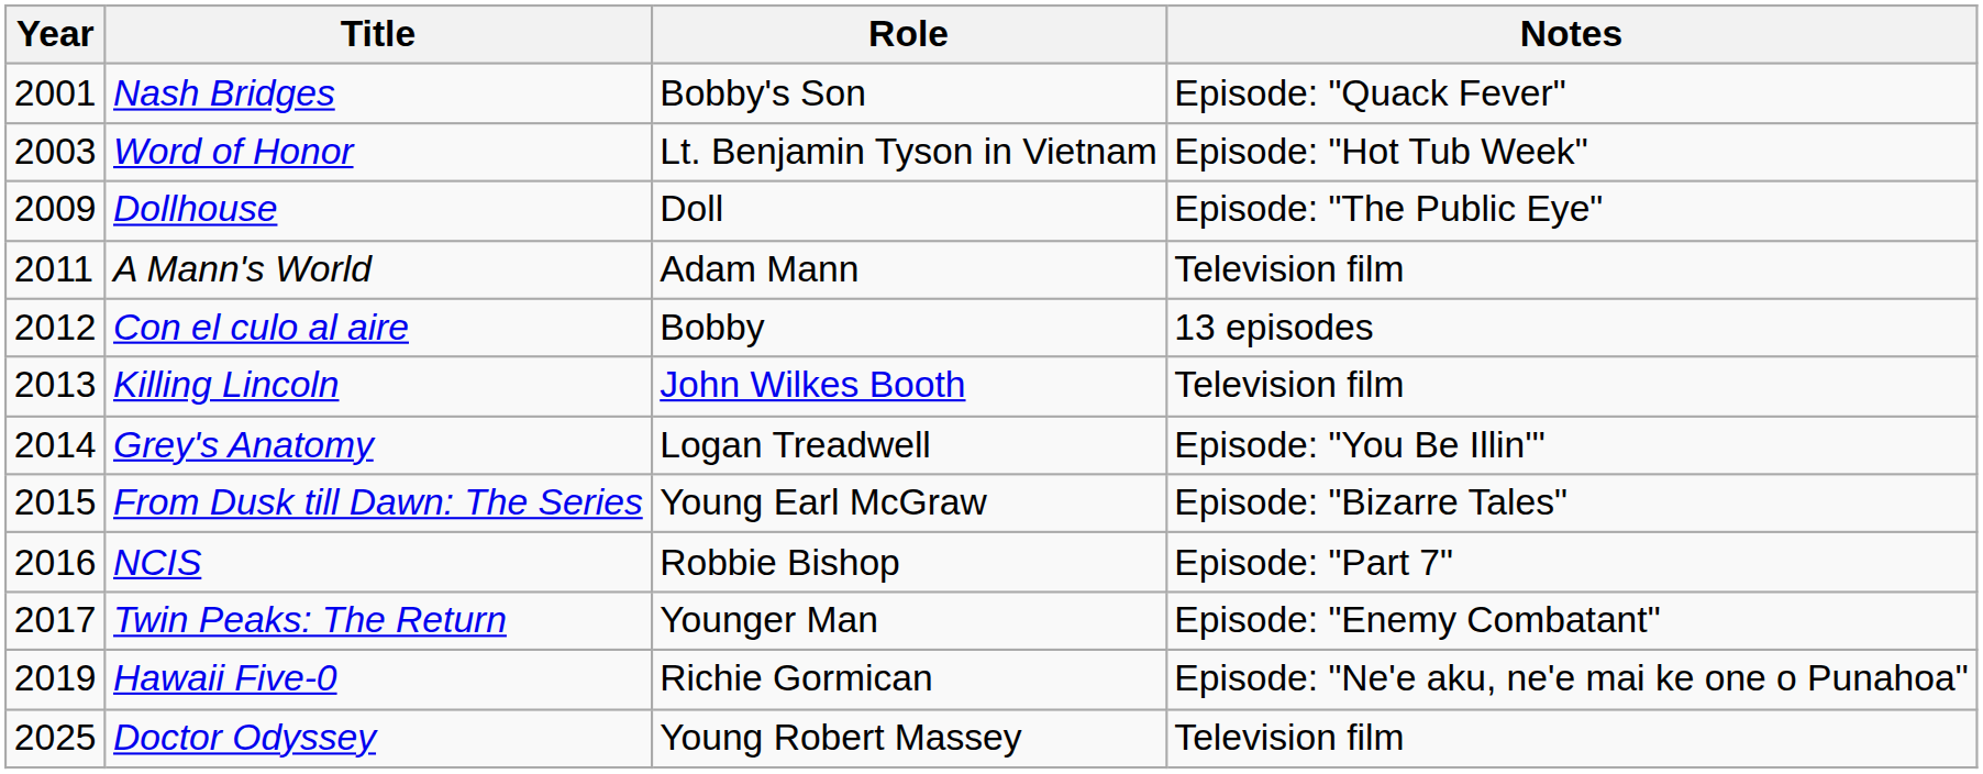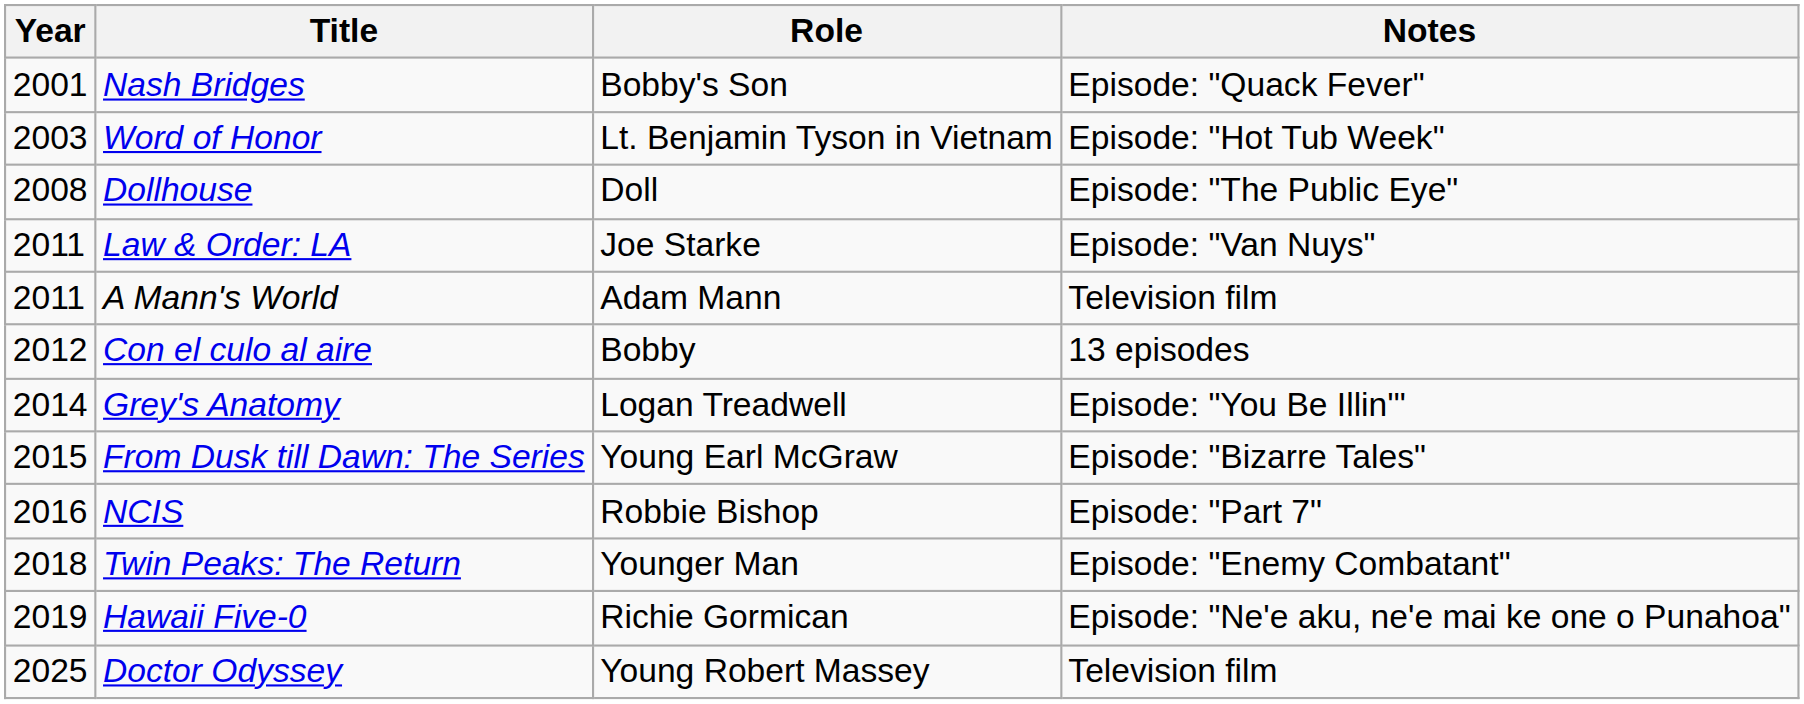 <table class="wikitable sortable">
 <tr>
 <th>Year</th>
 <th>Title</th>
 <th>Role</th>
 <th>Notes</th>
 </tr>
 <tr>
 <td>2001</td>
 <td><em><a href='#'>Nash Bridges</a></em></td>
 <td>Bobby's Son</td>
 <td>Episode: "Quack Fever"</td>
 </tr>
 <tr>
 <td>2003</td>
 <td><a href='#'><em>Word of Honor</em></a></td>
 <td>Lt. Benjamin Tyson in Vietnam</td>
 <td>Episode: "Hot Tub Week"</td>
 </tr>
 <tr>
-<td>2009</td>
+<td>2008</td>
 <td><a href='#'><em>Dollhouse</em></a></td>
 <td>Doll</td>
 <td>Episode: "The Public Eye"</td>
+</tr>
+<tr>
+<td>2011</td>
+<td><em><a href='#'>Law & Order: LA</a></em></td>
+<td>Joe Starke</td>
+<td>Episode: "Van Nuys"</td>
 </tr>
 <tr>
 <td>2011</td>
 <td><em>A Mann's World</em></td>
 <td>Adam Mann</td>
 <td>Television film</td>
 </tr>
 <tr>
 <td>2012</td>
 <td><em><a href='#'>Con el culo al aire</a></em></td>
 <td>Bobby</td>
 <td>13 episodes</td>
-</tr>
-<tr>
-<td>2013</td>
-<td><a href='#'><em>Killing Lincoln</em></a></td>
-<td><a href='#'>John Wilkes Booth</a></td>
-<td>Television film</td>
 </tr>
 <tr>
 <td>2014</td>
 <td><em><a href='#'>Grey's Anatomy</a></em></td>
 <td>Logan Treadwell</td>
 <td>Episode: "You Be Illin'"</td>
 </tr>
 <tr>
 <td>2015</td>
 <td><em><a href='#'>From Dusk till Dawn: The Series</a></em></td>
 <td>Young Earl McGraw</td>
 <td>Episode: "Bizarre Tales"</td>
 </tr>
 <tr>
 <td>2016</td>
 <td><a href='#'><em>NCIS</em></a></td>
 <td>Robbie Bishop</td>
 <td>Episode: "Part 7"</td>
 </tr>
 <tr>
-<td>2017</td>
+<td>2018</td>
 <td><em><a href='#'>Twin Peaks: The Return</a></em></td>
 <td>Younger Man</td>
 <td>Episode: "Enemy Combatant"</td>
 </tr>
 <tr>
 <td>2019</td>
 <td><a href='#'><em>Hawaii Five-0</em></a></td>
 <td>Richie Gormican</td>
 <td>Episode: "Ne'e aku, ne'e mai ke one o Punahoa"</td>
 </tr>
 <tr>
 <td>2025</td>
 <td><em><a href='#'>Doctor Odyssey</a></em></td>
 <td>Young Robert Massey</td>
 <td>Television film</td>
 </tr>
 </table>
